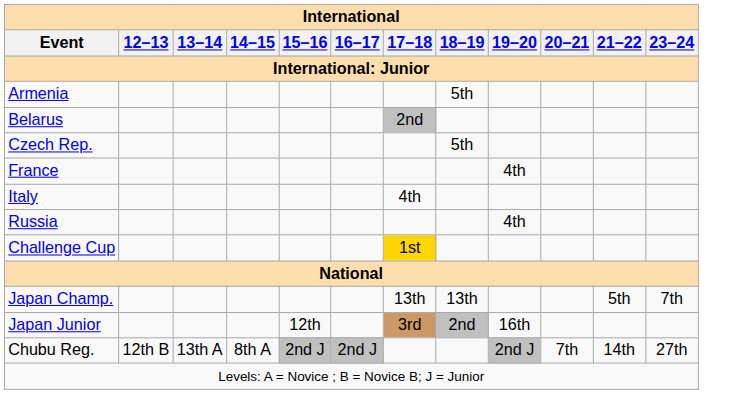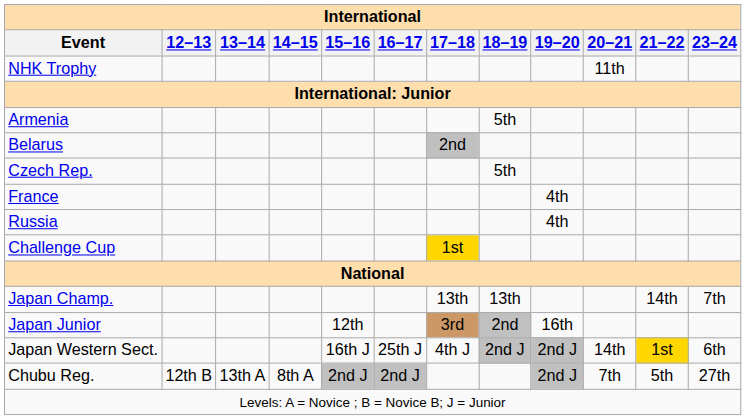 <table class="wikitable" style="text-align:center">
 <tr>
 <th colspan="12" align="center" style=background-color:#ffdead>International</th>
 </tr>
 <tr>
 <th>Event</th>
 <th><a href='#'>12–13</a></th>
 <th><a href='#'>13–14</a></th>
 <th><a href='#'>14–15</a></th>
 <th><a href='#'>15–16</a></th>
 <th><a href='#'>16–17</a></th>
 <th><a href='#'>17–18</a></th>
 <th><a href='#'>18–19</a></th>
 <th><a href='#'>19–20</a></th>
 <th><a href='#'>20–21</a></th>
 <th><a href='#'>21–22</a></th>
 <th><a href='#'>23–24</a></th>
+</tr>
+<tr>
+<td align=left> <a href='#'>NHK Trophy</a></td>
+<td></td>
+<td></td>
+<td></td>
+<td></td>
+<td></td>
+<td></td>
+<td></td>
+<td></td>
+<td>11th</td>
+<td></td>
+<td></td>
 </tr>
 <tr>
 <th colspan="12" align="center" style=background-color:#ffdead>International: Junior</th>
 </tr>
 <tr>
 <td align="left"> <a href='#'>Armenia</a></td>
 <td></td>
 <td></td>
 <td></td>
 <td></td>
 <td></td>
 <td></td>
 <td>5th</td>
 <td></td>
 <td></td>
 <td></td>
 <td></td>
 </tr>
 <tr>
 <td align="left"> <a href='#'>Belarus</a></td>
 <td></td>
 <td></td>
 <td></td>
 <td></td>
 <td></td>
 <td bgcolor=silver>2nd</td>
 <td></td>
 <td></td>
 <td></td>
 <td></td>
 <td></td>
 </tr>
 <tr>
 <td align="left"> <a href='#'>Czech Rep.</a></td>
 <td></td>
 <td></td>
 <td></td>
 <td></td>
 <td></td>
 <td></td>
 <td>5th</td>
 <td></td>
 <td></td>
 <td></td>
 <td></td>
 </tr>
 <tr>
 <td align="left"> <a href='#'>France</a></td>
 <td></td>
 <td></td>
 <td></td>
 <td></td>
 <td></td>
 <td></td>
 <td></td>
 <td>4th</td>
 <td></td>
 <td></td>
 <td></td>
 </tr>
 <tr>
-<td align="left"> <a href='#'>Italy</a></td>
-<td></td>
-<td></td>
-<td></td>
-<td></td>
-<td></td>
-<td>4th</td>
-<td></td>
-<td></td>
-<td></td>
-<td></td>
-<td></td>
-</tr>
-<tr>
 <td align="left"> <a href='#'>Russia</a></td>
 <td></td>
 <td></td>
 <td></td>
 <td></td>
 <td></td>
 <td></td>
 <td></td>
 <td>4th</td>
 <td></td>
 <td></td>
 <td></td>
 </tr>
 <tr>
 <td align="left"><a href='#'>Challenge Cup</a></td>
 <td></td>
 <td></td>
 <td></td>
 <td></td>
 <td></td>
 <td bgcolor=gold>1st</td>
 <td></td>
 <td></td>
 <td></td>
 <td></td>
 <td></td>
 </tr>
 <tr>
 <th colspan="12" align="center"  style=background-color:#ffdead>National</th>
 </tr>
 <tr>
 <td align="left"><a href='#'>Japan Champ.</a></td>
 <td></td>
 <td></td>
 <td></td>
 <td></td>
 <td></td>
 <td>13th</td>
 <td>13th</td>
 <td></td>
 <td></td>
-<td>5th</td>
+<td>14th</td>
 <td>7th</td>
 </tr>
 <tr>
 <td align="left"><a href='#'>Japan Junior</a></td>
 <td></td>
 <td></td>
 <td></td>
 <td>12th</td>
 <td></td>
 <td bgcolor=cc9966>3rd</td>
 <td bgcolor=silver>2nd</td>
 <td>16th</td>
 <td></td>
 <td></td>
 <td></td>
 </tr>
 <tr>
+<td align="left">Japan Western Sect.</td>
+<td></td>
+<td></td>
+<td></td>
+<td>16th J</td>
+<td>25th J</td>
+<td>4th J</td>
+<td bgcolor=silver>2nd J</td>
+<td bgcolor=silver>2nd J</td>
+<td>14th</td>
+<td bgcolor=gold>1st</td>
+<td>6th</td>
+</tr>
+<tr>
 <td align="left">Chubu Reg.</td>
 <td>12th B</td>
 <td>13th A</td>
 <td>8th A</td>
 <td bgcolor=silver>2nd J</td>
 <td bgcolor=silver>2nd J</td>
 <td></td>
 <td></td>
 <td bgcolor=silver>2nd J</td>
 <td>7th</td>
-<td>14th</td>
+<td>5th</td>
 <td>27th</td>
 </tr>
 <tr>
 <td colspan="12" align="center"><small> Levels: A = Novice ; B = Novice B; J = Junior </small></td>
 </tr>
 </table>
